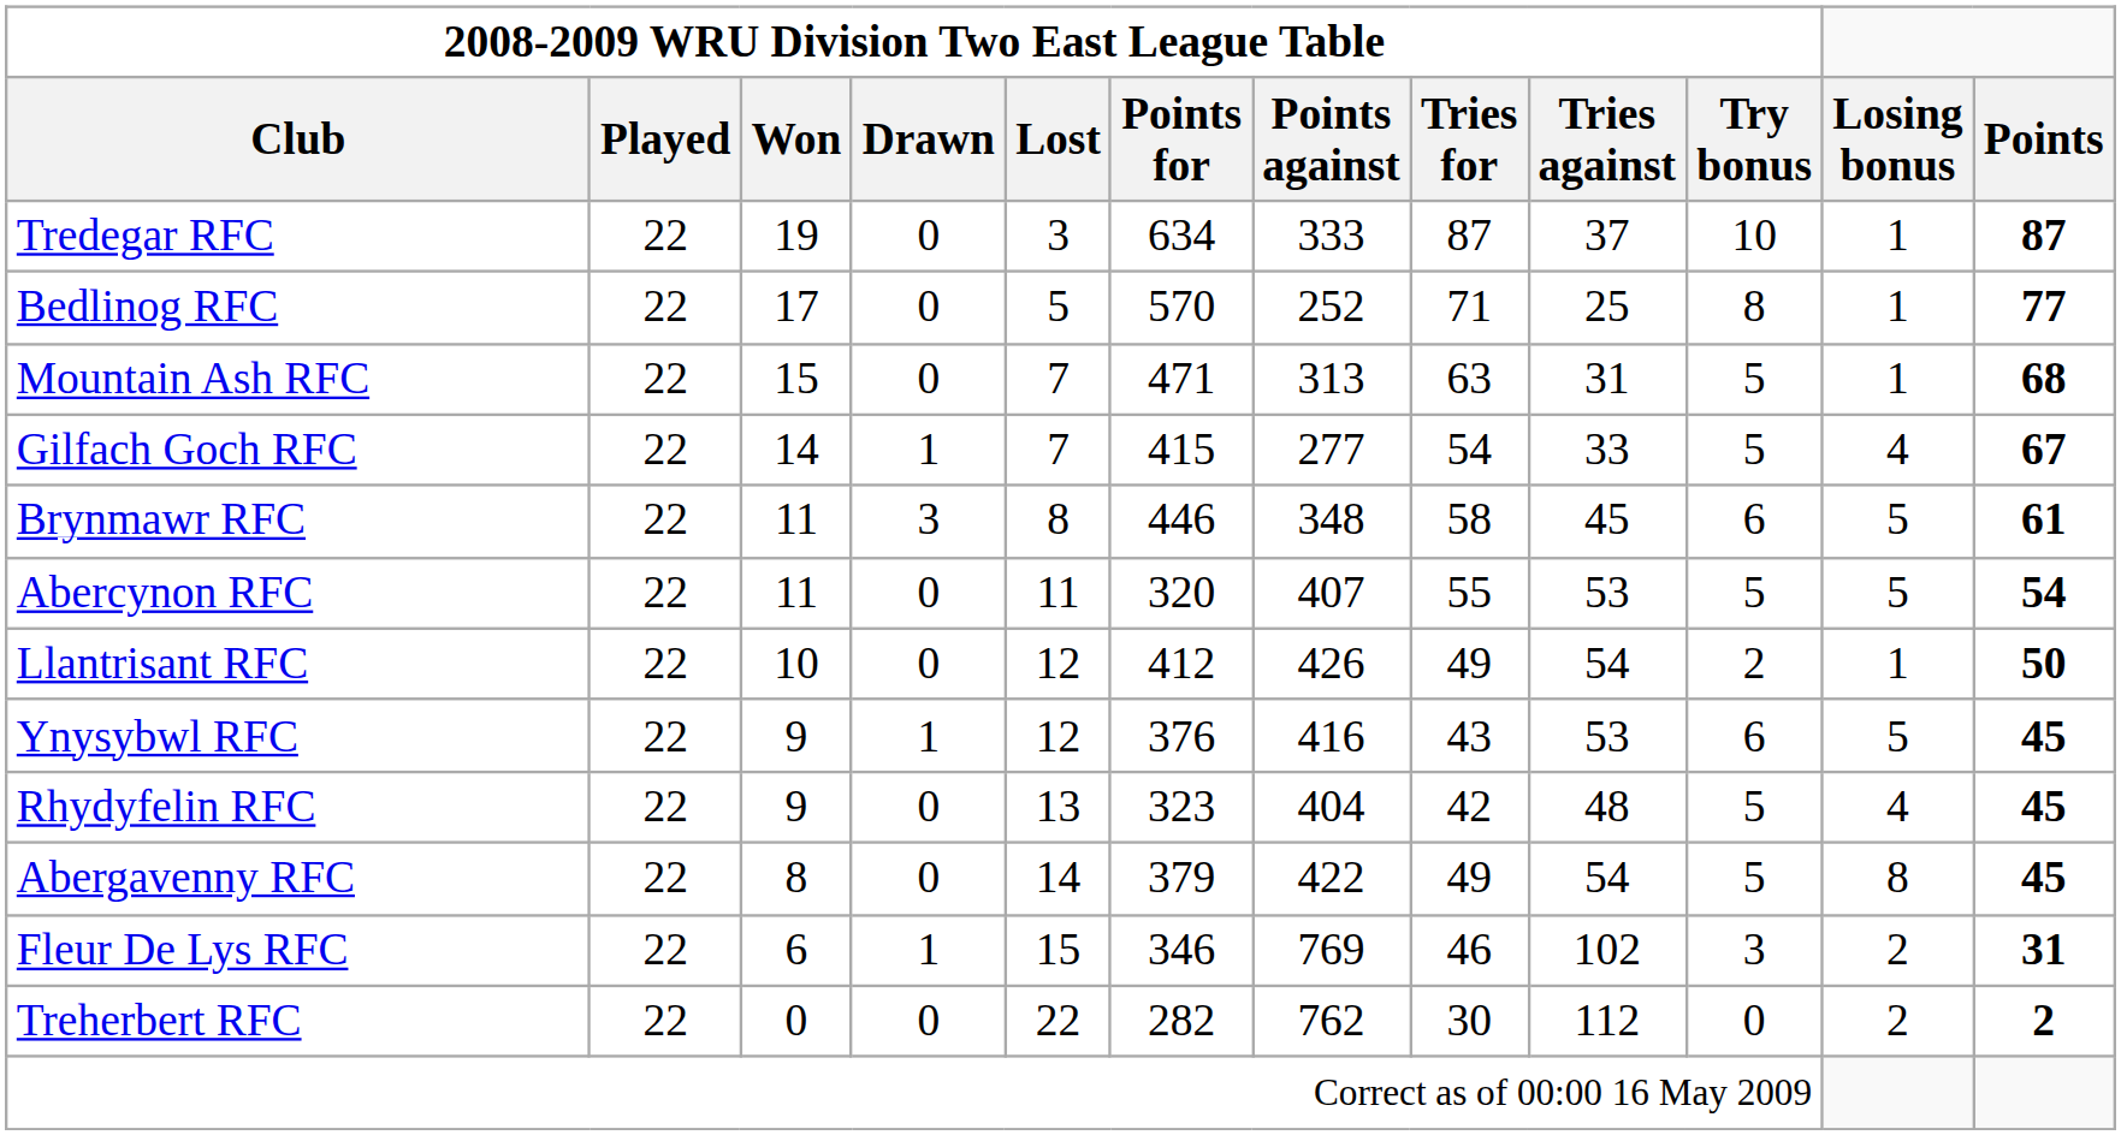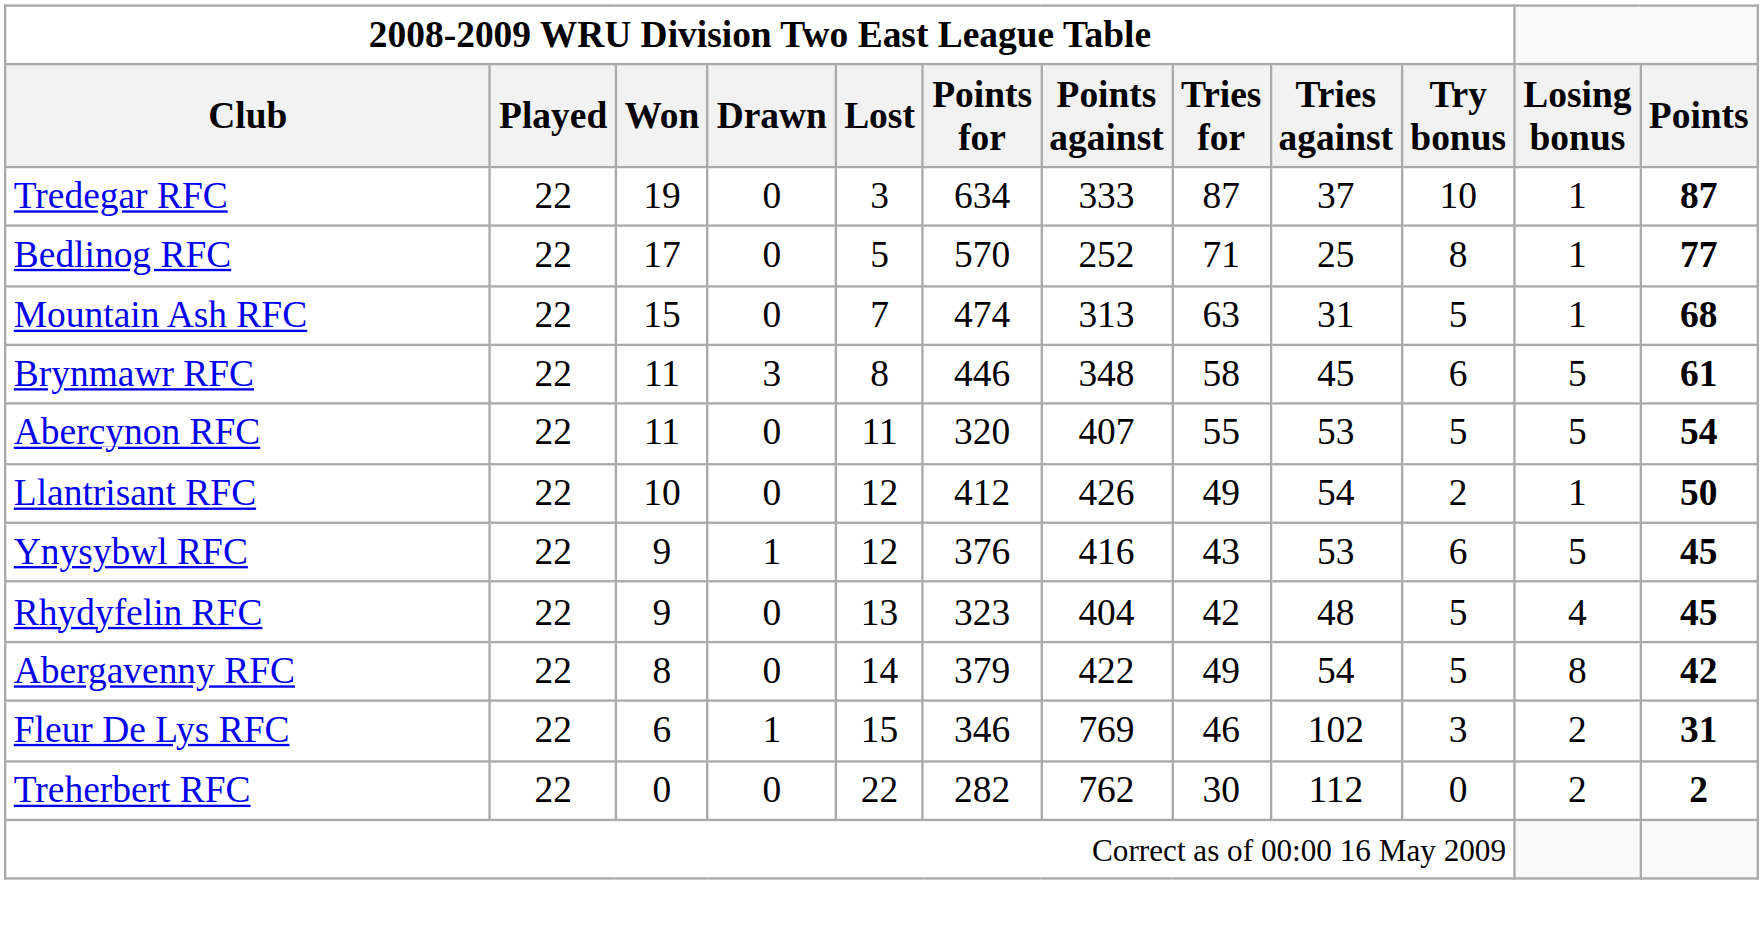 <table class="wikitable" style="float:left; margin-right:15px; text-align: center;">
 <tr>
 <td colspan="10" bgcolor="#FFFFFF" cellpadding="0" cellspacing="0"><strong>2008-2009 WRU Division Two East League Table</strong></td>
 </tr>
 <tr>
 <th bgcolor="#efefef" width="200">Club</th>
 <th bgcolor="#efefef" width="20">Played</th>
 <th bgcolor="#efefef" width="20">Won</th>
 <th bgcolor="#efefef" width="20">Drawn</th>
 <th bgcolor="#efefef" width="20">Lost</th>
 <th bgcolor="#efefef" width="20">Points for</th>
 <th bgcolor="#efefef" width="20">Points against</th>
 <th bgcolor="#efefef" width="20">Tries for</th>
 <th bgcolor="#efefef" width="20">Tries against</th>
 <th bgcolor="#efefef" width="20">Try bonus</th>
 <th bgcolor="#efefef" width="20">Losing bonus</th>
 <th bgcolor="#efefef" width="20">Points</th>
 </tr>
 <tr bgcolor=#ffffff align=center>
 <td align=left><a href='#'>Tredegar RFC</a></td>
 <td>22</td>
 <td>19</td>
 <td>0</td>
 <td>3</td>
 <td>634</td>
 <td>333</td>
 <td>87</td>
 <td>37</td>
 <td>10</td>
 <td>1</td>
 <td><strong>87</strong></td>
 </tr>
 <tr bgcolor=#ffffff align=center>
 <td align=left><a href='#'>Bedlinog RFC</a></td>
 <td>22</td>
 <td>17</td>
 <td>0</td>
 <td>5</td>
 <td>570</td>
 <td>252</td>
 <td>71</td>
 <td>25</td>
 <td>8</td>
 <td>1</td>
 <td><strong>77</strong></td>
 </tr>
 <tr bgcolor=#ffffff align=center>
 <td align=left><a href='#'>Mountain Ash RFC</a></td>
 <td>22</td>
 <td>15</td>
 <td>0</td>
 <td>7</td>
-<td>471</td>
+<td>474</td>
 <td>313</td>
 <td>63</td>
 <td>31</td>
 <td>5</td>
 <td>1</td>
 <td><strong>68</strong></td>
-</tr>
-<tr bgcolor=#ffffff align=center>
-<td align=left><a href='#'>Gilfach Goch RFC</a></td>
-<td>22</td>
-<td>14</td>
-<td>1</td>
-<td>7</td>
-<td>415</td>
-<td>277</td>
-<td>54</td>
-<td>33</td>
-<td>5</td>
-<td>4</td>
-<td><strong>67</strong></td>
 </tr>
 <tr bgcolor=#ffffff align=center>
 <td align=left><a href='#'>Brynmawr RFC</a></td>
 <td>22</td>
 <td>11</td>
 <td>3</td>
 <td>8</td>
 <td>446</td>
 <td>348</td>
 <td>58</td>
 <td>45</td>
 <td>6</td>
 <td>5</td>
 <td><strong>61</strong></td>
 </tr>
 <tr bgcolor=#ffffff align=center>
 <td align=left><a href='#'>Abercynon RFC</a></td>
 <td>22</td>
 <td>11</td>
 <td>0</td>
 <td>11</td>
 <td>320</td>
 <td>407</td>
 <td>55</td>
 <td>53</td>
 <td>5</td>
 <td>5</td>
 <td><strong>54</strong></td>
 </tr>
 <tr bgcolor=#ffffff align=center>
 <td align=left><a href='#'>Llantrisant RFC</a></td>
 <td>22</td>
 <td>10</td>
 <td>0</td>
 <td>12</td>
 <td>412</td>
 <td>426</td>
 <td>49</td>
 <td>54</td>
 <td>2</td>
 <td>1</td>
 <td><strong>50</strong></td>
 </tr>
 <tr bgcolor=#ffffff align=center>
 <td align=left><a href='#'>Ynysybwl RFC</a></td>
 <td>22</td>
 <td>9</td>
 <td>1</td>
 <td>12</td>
 <td>376</td>
 <td>416</td>
 <td>43</td>
 <td>53</td>
 <td>6</td>
 <td>5</td>
 <td><strong>45</strong></td>
 </tr>
 <tr bgcolor=#ffffff align=center>
 <td align=left><a href='#'>Rhydyfelin RFC</a></td>
 <td>22</td>
 <td>9</td>
 <td>0</td>
 <td>13</td>
 <td>323</td>
 <td>404</td>
 <td>42</td>
 <td>48</td>
 <td>5</td>
 <td>4</td>
 <td><strong>45</strong></td>
 </tr>
 <tr bgcolor=#ffffff align=center>
 <td align=left><a href='#'>Abergavenny RFC</a></td>
 <td>22</td>
 <td>8</td>
 <td>0</td>
 <td>14</td>
 <td>379</td>
 <td>422</td>
 <td>49</td>
 <td>54</td>
 <td>5</td>
 <td>8</td>
-<td><strong>45</strong></td>
+<td><strong>42</strong></td>
 </tr>
 <tr bgcolor=#ffffff align=center>
 <td align=left><a href='#'>Fleur De Lys RFC</a></td>
 <td>22</td>
 <td>6</td>
 <td>1</td>
 <td>15</td>
 <td>346</td>
 <td>769</td>
 <td>46</td>
 <td>102</td>
 <td>3</td>
 <td>2</td>
 <td><strong>31</strong></td>
 </tr>
 <tr bgcolor=#ffffff align=center>
 <td align=left><a href='#'>Treherbert RFC</a></td>
 <td>22</td>
 <td>0</td>
 <td>0</td>
 <td>22</td>
 <td>282</td>
 <td>762</td>
 <td>30</td>
 <td>112</td>
 <td>0</td>
 <td>2</td>
 <td><strong>2</strong></td>
 </tr>
 <tr>
 <td colspan="10" align="right" bgcolor="#FFFFFF" cellpadding="0" cellspacing="0"><small>Correct as of 00:00 16 May 2009</small></td>
 <td></td>
 </tr>
 </table>
